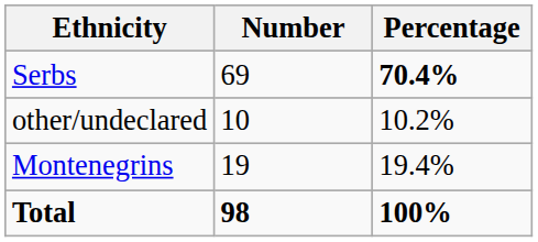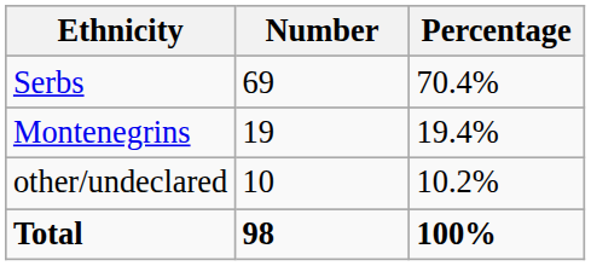 <table class="wikitable">
 <tr>
 <th width="100px">Ethnicity</th>
 <th width="80px">Number</th>
 <th width="80px">Percentage</th>
 </tr>
 <tr>
 <td><a href='#'>Serbs</a></td>
 <td>69</td>
-<td><strong>70.4%</strong></td>
+<td>70.4%</td>
+</tr>
+<tr>
+<td><a href='#'>Montenegrins</a></td>
+<td>19</td>
+<td>19.4%</td>
 </tr>
 <tr>
 <td>other/undeclared</td>
 <td>10</td>
 <td>10.2%</td>
 </tr>
 <tr>
-<td><a href='#'>Montenegrins</a></td>
-<td>19</td>
-<td>19.4%</td>
-</tr>
-<tr>
 <td><strong>Total</strong></td>
 <td><strong>98</strong></td>
 <td><strong>100%</strong></td>
 </tr>
 </table>
